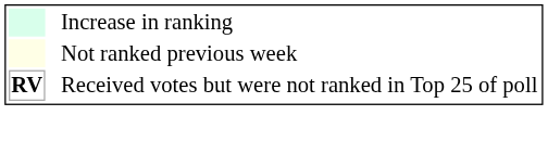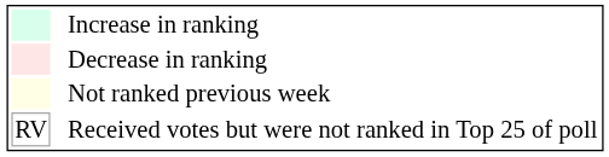 <table style="border:1px solid black;" align=right>
 <tr>
 <td style="background:#D8FFEB; width:20px;"></td>
 <td> </td>
 <td>Increase in ranking</td>
 </tr>
 <tr>
+<td style="background:#FFE6E6; width:20px;"></td>
+<td> </td>
+<td>Decrease in ranking</td>
+</tr>
+<tr>
 <td style="background:#FFFFE6; width:20px;"></td>
 <td> </td>
 <td>Not ranked previous week</td>
 </tr>
 <tr>
-<td align=center style="width:20px; border:1px solid #aaaaaa; background:white;"><strong>RV</strong></td>
+<td align=center style="width:20px; border:1px solid #aaaaaa; background:white;">RV</td>
 <td> </td>
 <td>Received votes but were not ranked in Top 25 of poll</td>
 </tr>
 </table>
